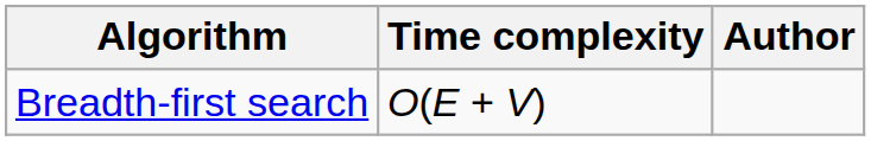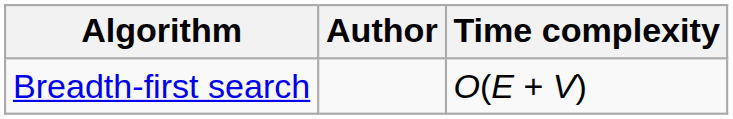 <table class=wikitable>
 <tr>
 <th>Algorithm</th>
+<th>Author</th>
 <th>Time complexity</th>
-<th>Author</th>
 </tr>
 <tr>
 <td><a href='#'>Breadth-first search</a></td>
+<td></td>
 <td><em>O</em>(<em>E</em> + <em>V</em>)</td>
-<td></td>
 </tr>
 </table>
